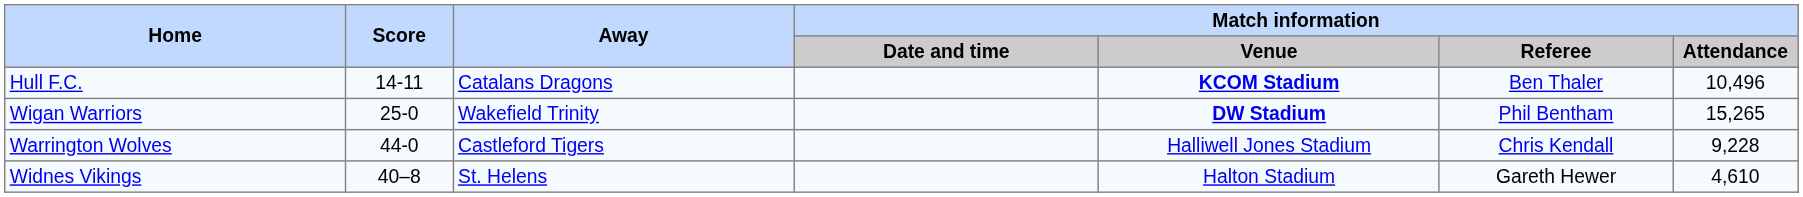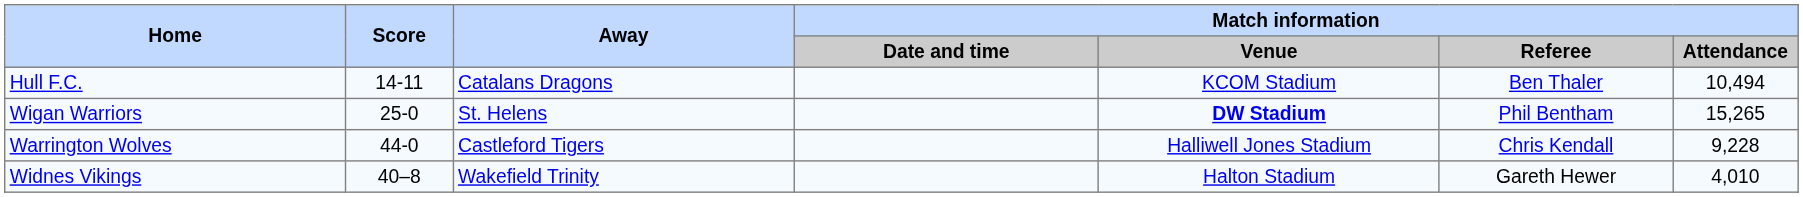 <table border=1 style="border-collapse:collapse; font-size:85%; text-align:center;" cellpadding=3 cellspacing=0 width=100%>
 <tr bgcolor=#C1D8FF>
 <th rowspan=2 width=19%>Home</th>
 <th rowspan=2 width=6%>Score</th>
 <th rowspan=2 width=19%>Away</th>
 <th colspan=6>Match information</th>
 </tr>
 <tr bgcolor=#CCCCCC>
 <th width=17%>Date and time</th>
 <th width=19%>Venue</th>
 <th width=13%>Referee</th>
 <th width=7%>Attendance</th>
 </tr>
 <tr bgcolor=#F5FAFF>
 <td align=left> <a href='#'>Hull F.C.</a></td>
 <td>14-11</td>
 <td align=left><a href='#'>Catalans Dragons</a></td>
 <td></td>
-<td><strong><a href='#'>KCOM Stadium</a></strong></td>
+<td><a href='#'>KCOM Stadium</a></td>
 <td><a href='#'>Ben Thaler</a></td>
-<td>10,496</td>
+<td>10,494</td>
 </tr>
 <tr bgcolor=#F5FAFF>
 <td align=left> <a href='#'>Wigan Warriors</a></td>
 <td>25-0</td>
-<td align=left> <a href='#'>Wakefield Trinity</a></td>
+<td align=left> <a href='#'>St. Helens</a></td>
 <td></td>
 <td><strong><a href='#'>DW Stadium</a></strong></td>
 <td><a href='#'>Phil Bentham</a></td>
 <td>15,265</td>
 </tr>
 <tr bgcolor=#F5FAFF>
 <td align=left><a href='#'>Warrington Wolves</a></td>
 <td>44-0</td>
 <td align=left><a href='#'>Castleford Tigers</a></td>
 <td></td>
 <td><a href='#'>Halliwell Jones Stadium</a></td>
 <td><a href='#'>Chris Kendall</a></td>
 <td>9,228</td>
 </tr>
 <tr bgcolor=#F5FAFF>
 <td align=left> <a href='#'>Widnes Vikings</a></td>
 <td>40–8</td>
-<td align=left> <a href='#'>St. Helens</a></td>
+<td align=left> <a href='#'>Wakefield Trinity</a></td>
 <td></td>
 <td><a href='#'>Halton Stadium</a></td>
 <td>Gareth Hewer</td>
-<td>4,610</td>
+<td>4,010</td>
 </tr>
 </table>
